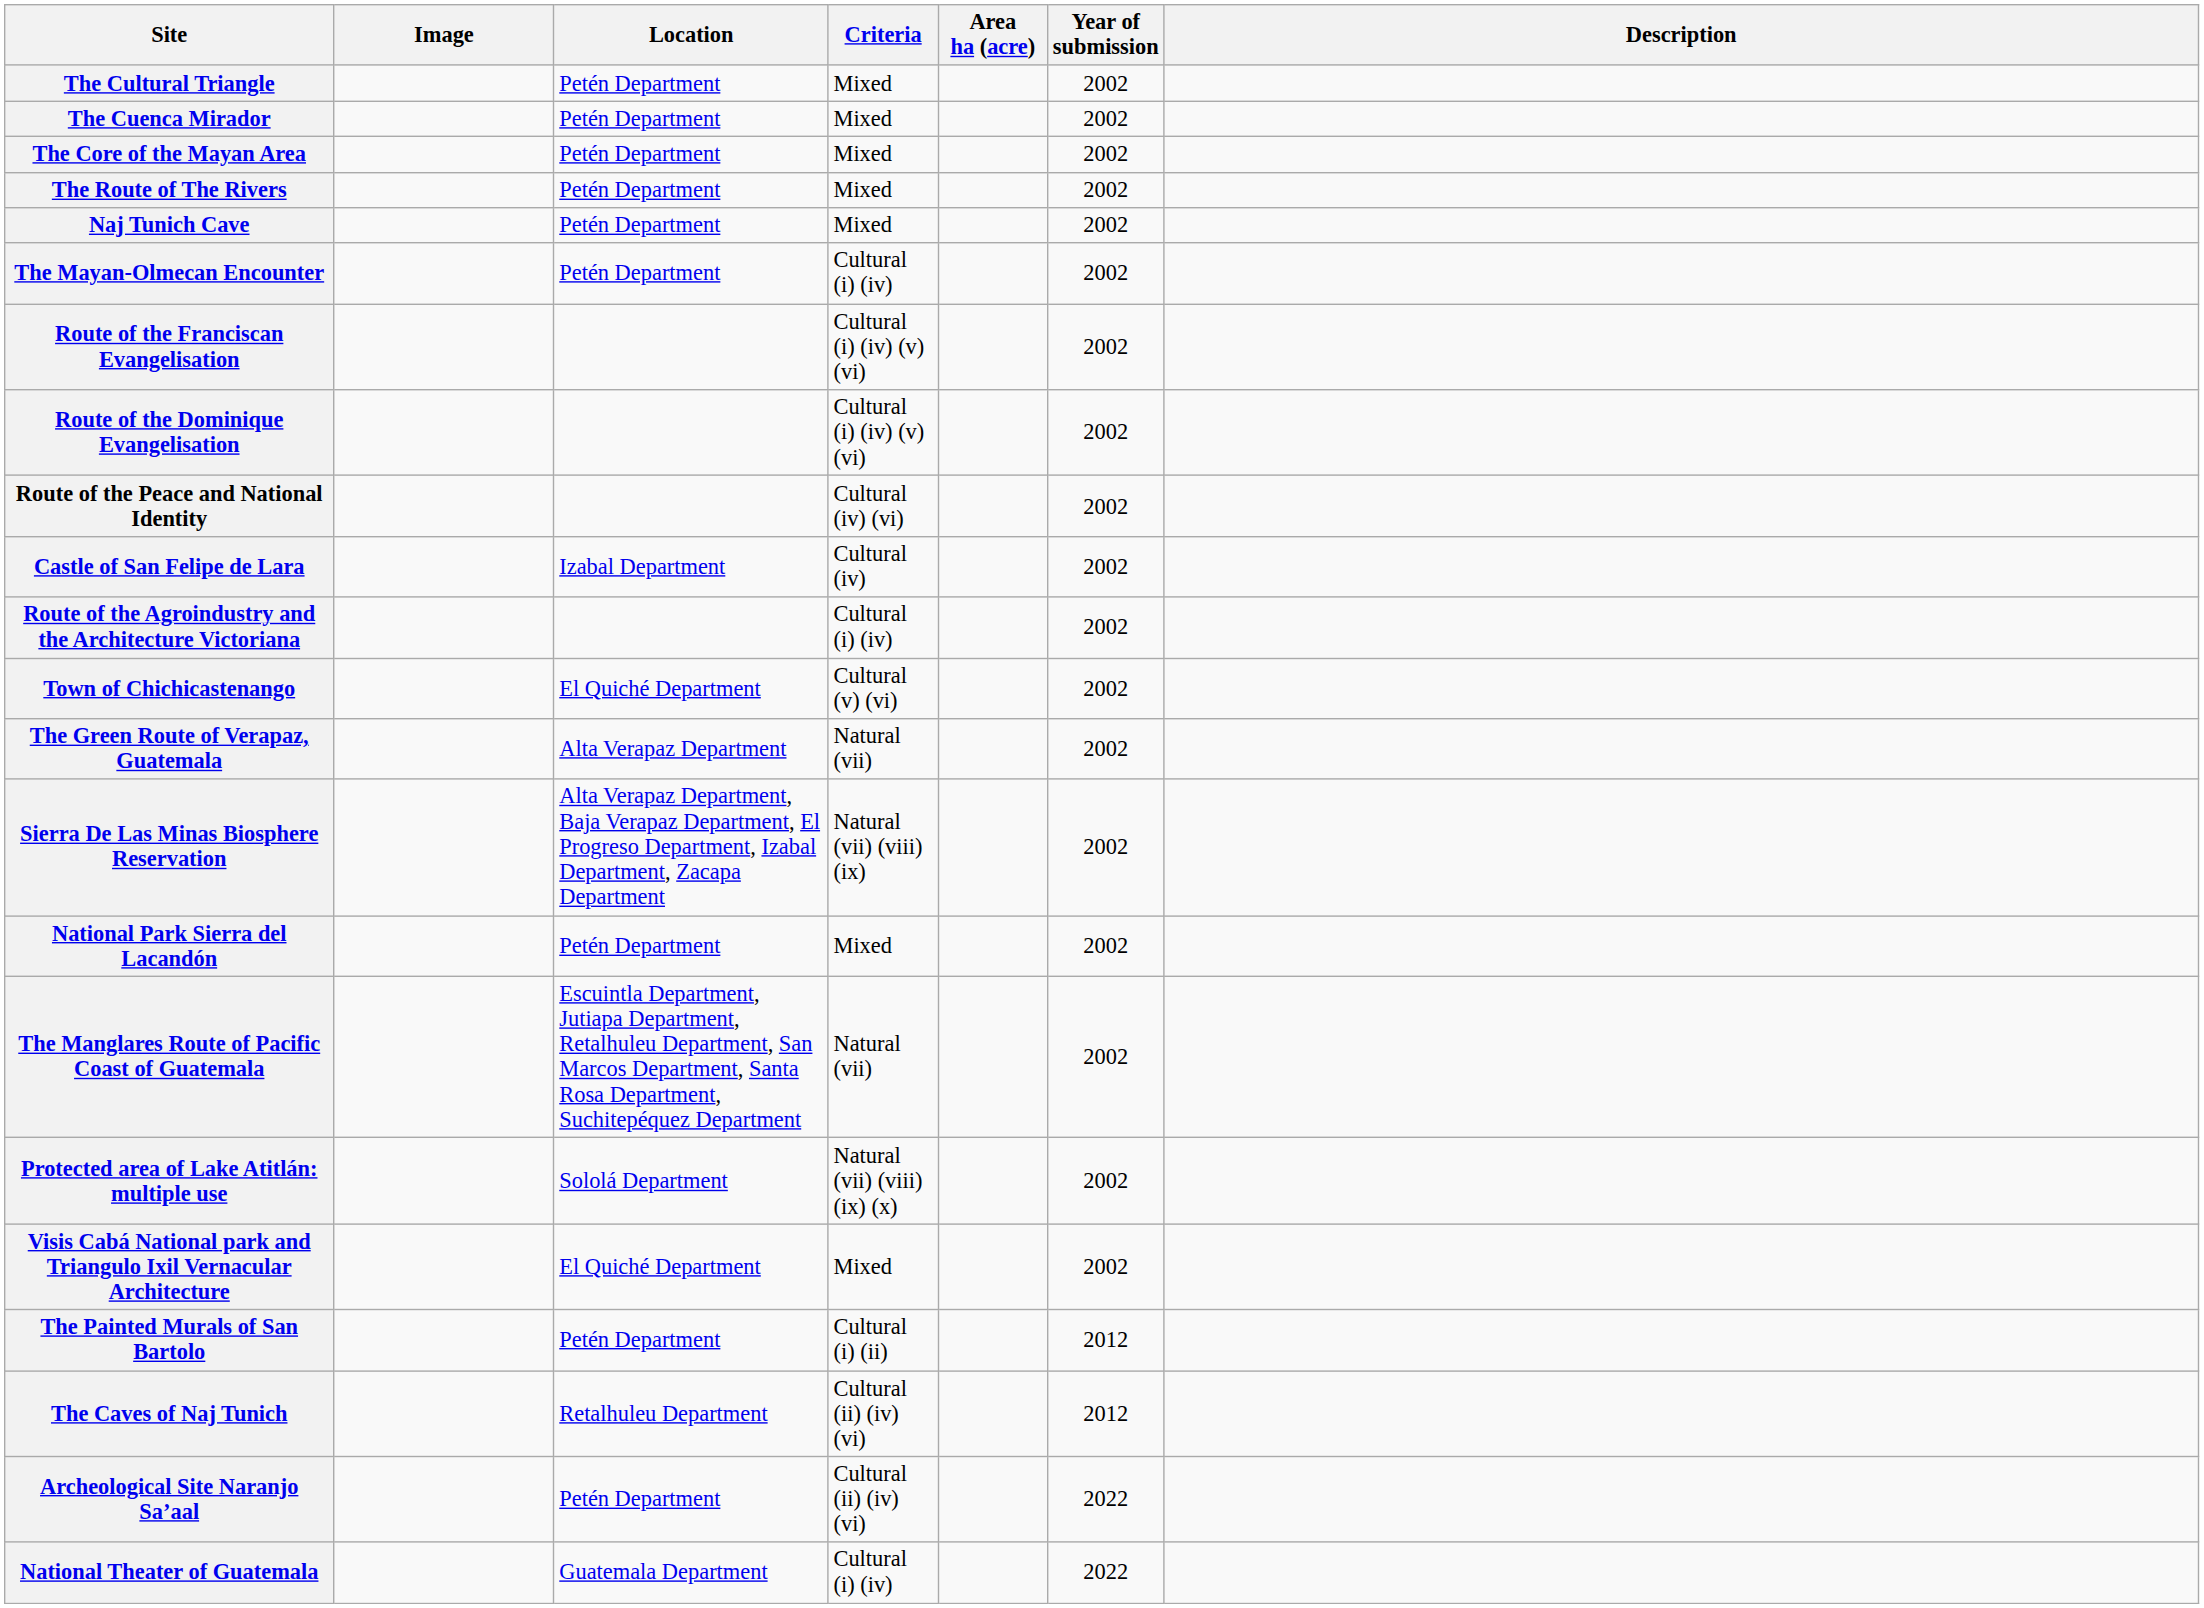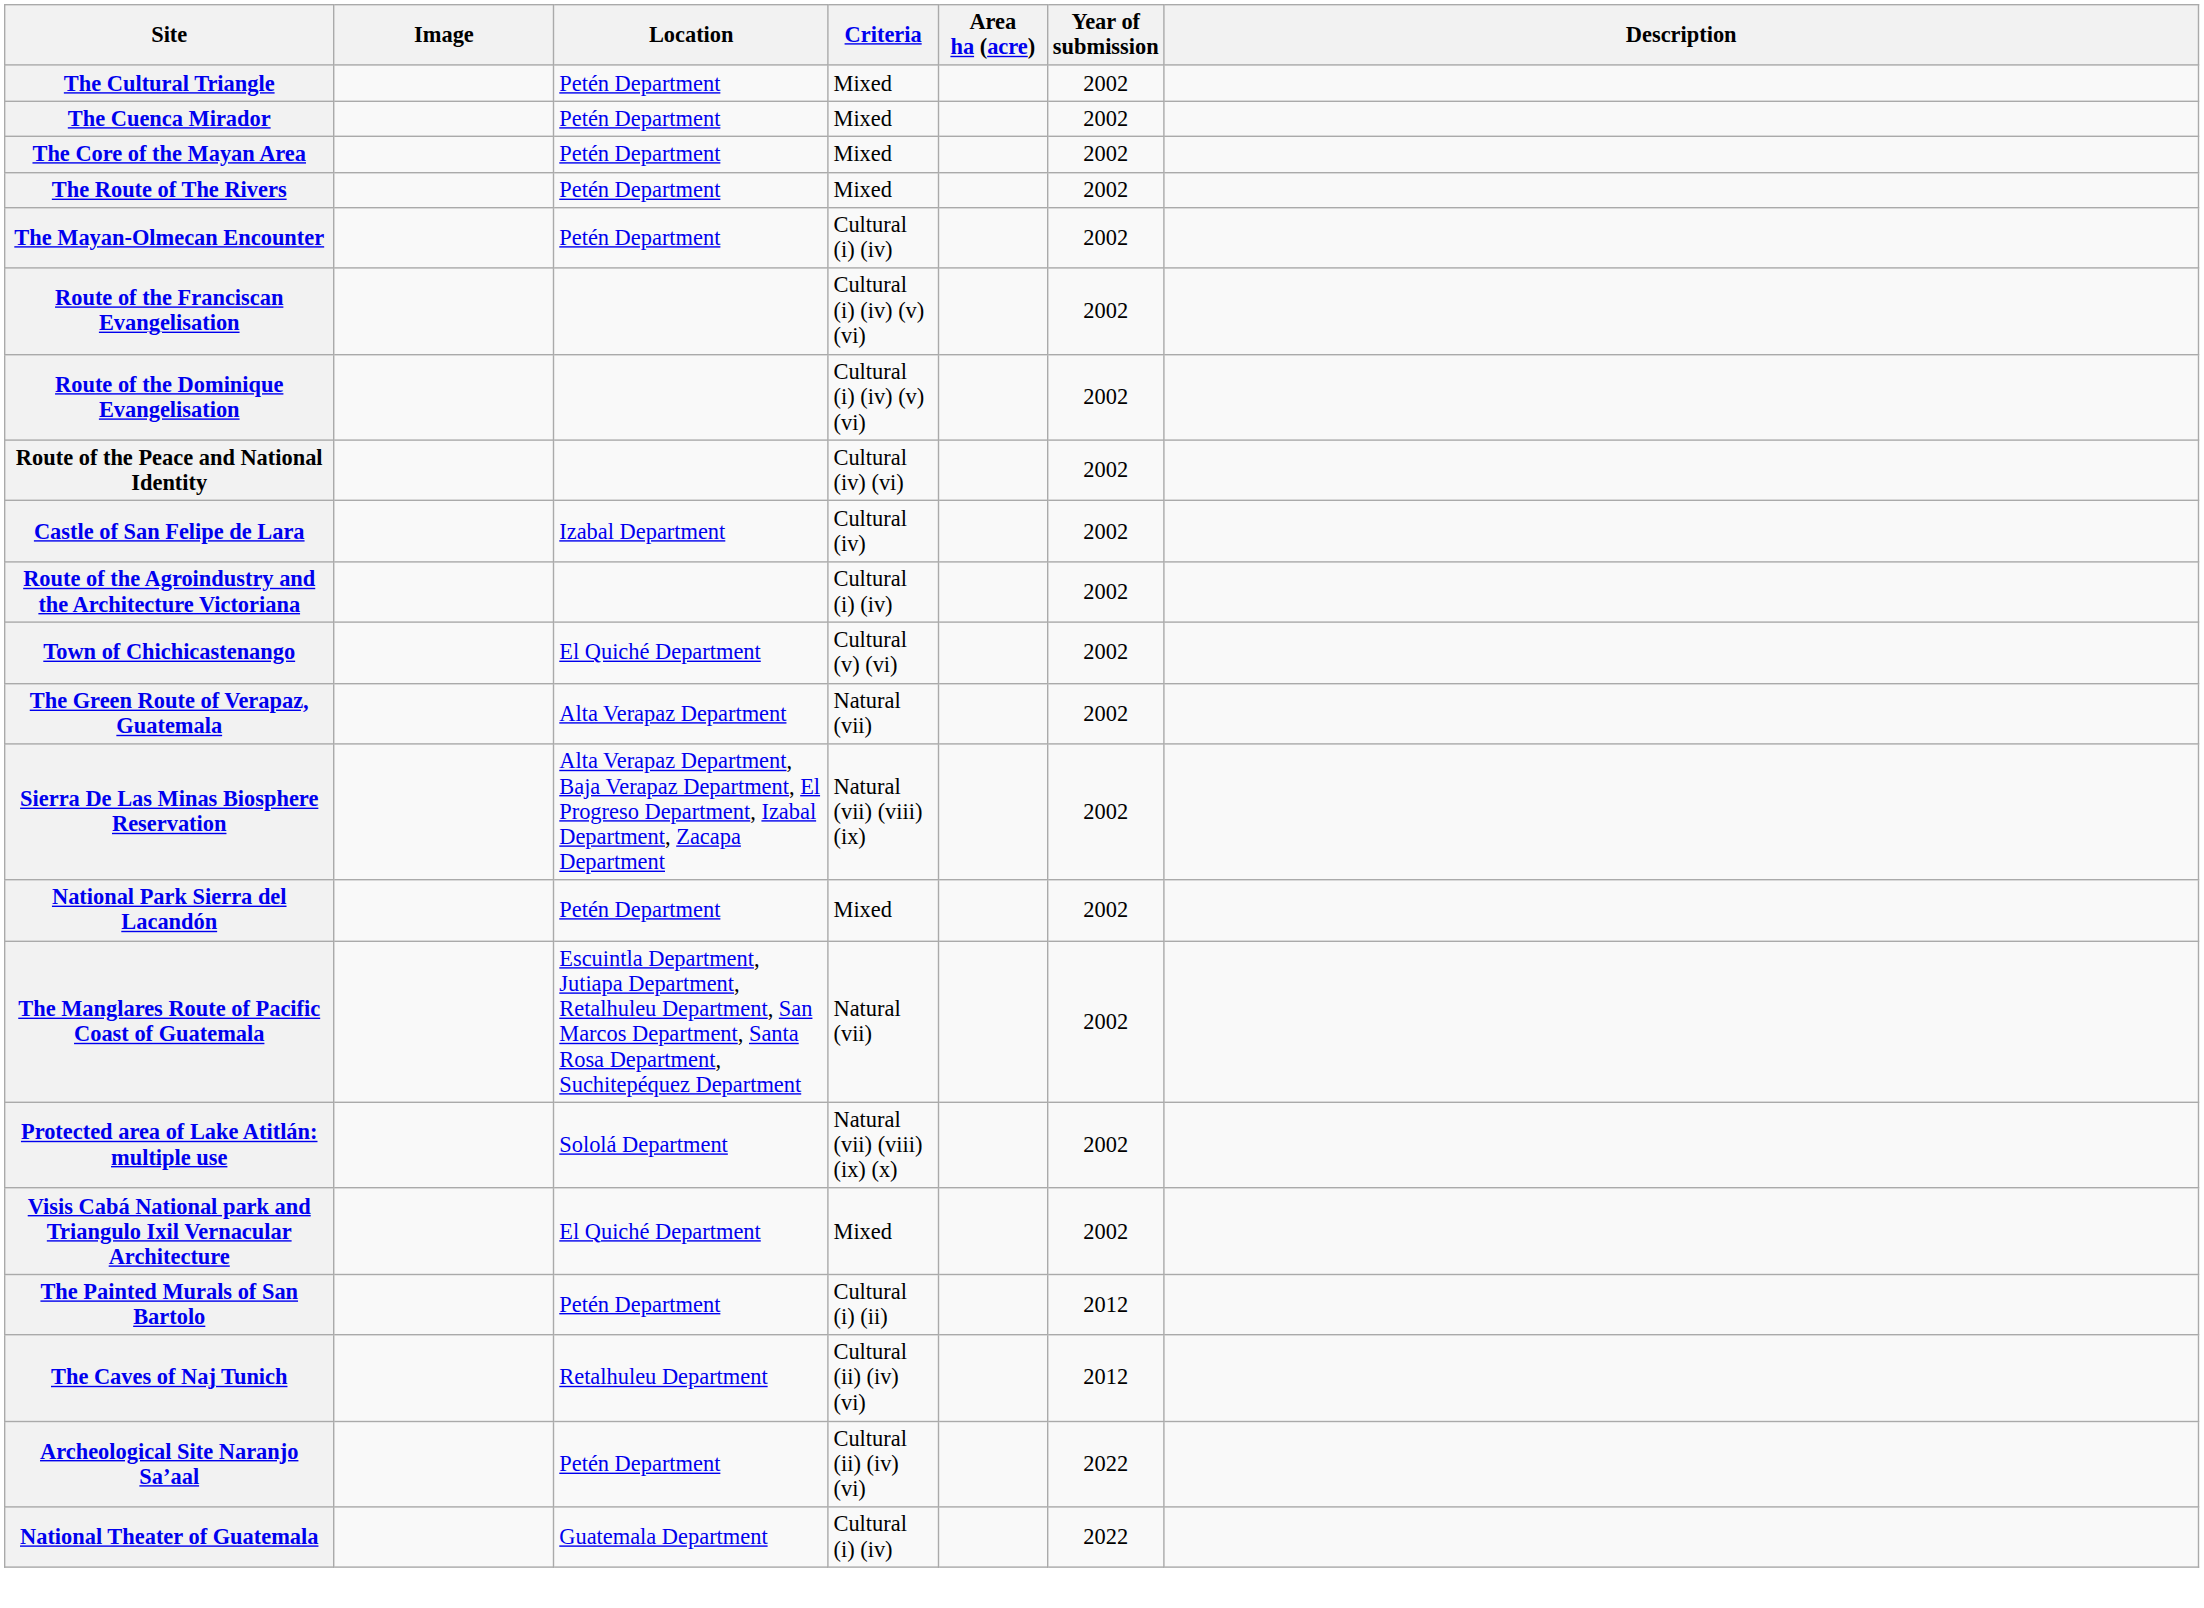 <table class="wikitable sortable">
 <tr>
 <th scope="col" style="width:15%;">Site</th>
 <th scope="col" class="unsortable" style="width:150px;">Image</th>
 <th scope="col" style="width:12.5%;">Location</th>
 <th scope="row" style="width:5%;"><a href='#'>Criteria</a></th>
 <th scope="col" style="width:5%;">Area<br><a href='#'>ha</a> (<a href='#'>acre</a>)<br></th>
 <th scope="col" style="width:5%;">Year of submission</th>
 <th scope="col" class="unsortable">Description</th>
 </tr>
 <tr>
 <th><a href='#'>The Cultural Triangle</a></th>
 <td></td>
 <td><a href='#'>Petén Department</a><br><small></small></td>
 <td>Mixed</td>
 <td></td>
 <td align="center">2002</td>
 <td></td>
 </tr>
 <tr>
 <th><a href='#'>The Cuenca Mirador</a></th>
 <td></td>
 <td><a href='#'>Petén Department</a><br><small></small></td>
 <td>Mixed</td>
 <td></td>
 <td align="center">2002</td>
 <td></td>
 </tr>
 <tr>
 <th><a href='#'>The Core of the Mayan Area</a></th>
 <td></td>
 <td><a href='#'>Petén Department</a><br><small></small></td>
 <td>Mixed</td>
 <td></td>
 <td align="center">2002</td>
 <td></td>
 </tr>
 <tr>
 <th><a href='#'>The Route of The Rivers</a></th>
-<td></td>
-<td><a href='#'>Petén Department</a><br><small></small></td>
-<td>Mixed</td>
-<td></td>
-<td align="center">2002</td>
-<td></td>
-</tr>
-<tr>
-<th><a href='#'>Naj Tunich Cave</a></th>
 <td></td>
 <td><a href='#'>Petén Department</a><br><small></small></td>
 <td>Mixed</td>
 <td></td>
 <td align="center">2002</td>
 <td></td>
 </tr>
 <tr>
 <th><a href='#'>The Mayan-Olmecan Encounter</a></th>
 <td></td>
 <td><a href='#'>Petén Department</a><br><small></small></td>
 <td>Cultural (i) (iv)</td>
 <td></td>
 <td align="center">2002</td>
 <td></td>
 </tr>
 <tr>
 <th><a href='#'>Route of the Franciscan Evangelisation</a></th>
 <td></td>
 <td></td>
 <td>Cultural (i) (iv) (v) (vi)</td>
 <td></td>
 <td align="center">2002</td>
 <td></td>
 </tr>
 <tr>
 <th><a href='#'>Route of the Dominique Evangelisation</a></th>
 <td></td>
 <td></td>
 <td>Cultural (i) (iv) (v) (vi)</td>
 <td></td>
 <td align="center">2002</td>
 <td></td>
 </tr>
 <tr>
 <th>Route of the Peace and National Identity</th>
 <td></td>
 <td></td>
 <td>Cultural (iv) (vi)</td>
 <td></td>
 <td align="center">2002</td>
 <td></td>
 </tr>
 <tr>
 <th><a href='#'>Castle of San Felipe de Lara</a></th>
 <td></td>
 <td><a href='#'>Izabal Department</a><br><small></small></td>
 <td>Cultural (iv)</td>
 <td></td>
 <td align="center">2002</td>
 <td></td>
 </tr>
 <tr>
 <th><a href='#'>Route of the Agroindustry and the Architecture Victoriana</a></th>
 <td></td>
 <td></td>
 <td>Cultural (i) (iv)</td>
 <td></td>
 <td align="center">2002</td>
 <td></td>
 </tr>
 <tr>
 <th><a href='#'>Town of Chichicastenango</a></th>
 <td></td>
 <td><a href='#'>El Quiché Department</a><br><small></small></td>
 <td>Cultural (v) (vi)</td>
 <td></td>
 <td align="center">2002</td>
 <td></td>
 </tr>
 <tr>
 <th><a href='#'>The Green Route of Verapaz, Guatemala</a></th>
 <td></td>
 <td><a href='#'>Alta Verapaz Department</a><br><small></small></td>
 <td>Natural (vii)</td>
 <td></td>
 <td align="center">2002</td>
 <td></td>
 </tr>
 <tr>
 <th><a href='#'>Sierra De Las Minas Biosphere Reservation</a></th>
 <td></td>
 <td><a href='#'>Alta Verapaz Department</a>, <a href='#'>Baja Verapaz Department</a>, <a href='#'>El Progreso Department</a>, <a href='#'>Izabal Department</a>, <a href='#'>Zacapa Department</a><br><small></small></td>
 <td>Natural (vii) (viii) (ix)</td>
 <td></td>
 <td align="center">2002</td>
 <td></td>
 </tr>
 <tr>
 <th><a href='#'>National Park Sierra del Lacandón</a></th>
 <td></td>
 <td><a href='#'>Petén Department</a><br><small></small></td>
 <td>Mixed</td>
 <td></td>
 <td align="center">2002</td>
 <td></td>
 </tr>
 <tr>
 <th><a href='#'>The Manglares Route of Pacific Coast of Guatemala</a></th>
 <td></td>
 <td><a href='#'>Escuintla Department</a>, <a href='#'>Jutiapa Department</a>,  <a href='#'>Retalhuleu Department</a>, <a href='#'>San Marcos Department</a>, <a href='#'>Santa Rosa Department</a>, <a href='#'>Suchitepéquez Department</a><br><small></small></td>
 <td>Natural (vii)</td>
 <td></td>
 <td align="center">2002</td>
 <td></td>
 </tr>
 <tr>
 <th><a href='#'>Protected area of Lake Atitlán: multiple use</a></th>
 <td></td>
 <td><a href='#'>Sololá Department</a><br><small></small></td>
 <td>Natural (vii) (viii) (ix) (x)</td>
 <td></td>
 <td align="center">2002</td>
 <td></td>
 </tr>
 <tr>
 <th><a href='#'>Visis Cabá National park and Triangulo Ixil Vernacular Architecture</a></th>
 <td></td>
 <td><a href='#'>El Quiché Department</a><br><small></small></td>
 <td>Mixed</td>
 <td></td>
 <td align="center">2002</td>
 <td></td>
 </tr>
 <tr>
 <th><a href='#'>The Painted Murals of San Bartolo</a></th>
 <td></td>
 <td><a href='#'>Petén Department</a><br><small></small></td>
 <td>Cultural (i) (ii)</td>
 <td></td>
 <td align="center">2012</td>
 <td></td>
 </tr>
 <tr>
 <th><a href='#'>The Caves of Naj Tunich</a></th>
 <td></td>
 <td><a href='#'>Retalhuleu Department</a><br><small></small></td>
 <td>Cultural (ii) (iv) (vi)</td>
 <td></td>
 <td align="center">2012</td>
 <td></td>
 </tr>
 <tr>
 <th><a href='#'>Archeological Site Naranjo Sa’aal</a></th>
 <td></td>
 <td><a href='#'>Petén Department</a><br><small></small></td>
 <td>Cultural (ii) (iv) (vi)</td>
 <td></td>
 <td align="center">2022</td>
 <td></td>
 </tr>
 <tr>
 <th><a href='#'>National Theater of Guatemala</a></th>
 <td></td>
 <td><a href='#'>Guatemala Department</a><br><small></small></td>
 <td>Cultural (i) (iv)</td>
 <td></td>
 <td align="center">2022</td>
 <td></td>
 </tr>
 </table>
